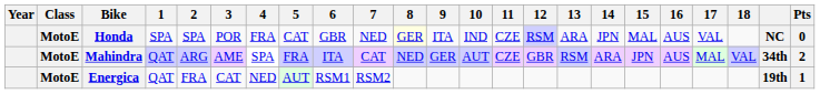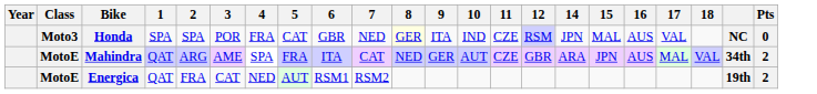 <table class="wikitable" style="text-align:center">
 <tr>
 <th>Year</th>
 <th>Class</th>
 <th>Bike</th>
 <th>1</th>
 <th>2</th>
 <th>3</th>
 <th>4</th>
 <th>5</th>
 <th>6</th>
 <th>7</th>
 <th>8</th>
 <th>9</th>
 <th>10</th>
 <th>11</th>
 <th>12</th>
-<th>13</th>
 <th>14</th>
 <th>15</th>
 <th>16</th>
 <th>17</th>
 <th>18</th>
 <th></th>
 <th>Pts</th>
 </tr>
 <tr>
 <th></th>
-<th>MotoE</th>
+<th>Moto3</th>
 <th><a href='#'>Honda</a></th>
 <td><a href='#'>SPA</a></td>
 <td><a href='#'>SPA</a></td>
 <td><a href='#'>POR</a></td>
 <td><a href='#'>FRA</a></td>
 <td><a href='#'>CAT</a></td>
 <td><a href='#'>GBR</a></td>
 <td><a href='#'>NED</a></td>
 <td style="background: lightyellow;"><a href='#'>GER</a></td>
 <td><a href='#'>ITA</a></td>
 <td><a href='#'>IND</a></td>
 <td><a href='#'>CZE</a></td>
 <td style="background:#CFCFFF;"><a href='#'>RSM</a><br></td>
-<td><a href='#'>ARA</a></td>
 <td><a href='#'>JPN</a></td>
 <td><a href='#'>MAL</a></td>
 <td><a href='#'>AUS</a></td>
 <td><a href='#'>VAL</a></td>
 <td></td>
 <th>NC</th>
 <th>0</th>
 </tr>
 <tr>
 <th></th>
 <th>MotoE</th>
 <th><a href='#'>Mahindra</a></th>
 <td style="background:#cfcfff;"><a href='#'>QAT</a><br></td>
 <td style="background:#cfcfff;"><a href='#'>ARG</a><br></td>
 <td style="background:#efcfff;"><a href='#'>AME</a><br></td>
 <td style="background:#ffffff;"><a href='#'>SPA</a><br></td>
 <td style="background:#cfcfff;"><a href='#'>FRA</a><br></td>
 <td style="background:#cfcfff;"><a href='#'>ITA</a><br></td>
 <td style="background:#efcfff;"><a href='#'>CAT</a><br></td>
 <td style="background:#cfcfff;"><a href='#'>NED</a><br></td>
 <td style="background:#cfcfff;"><a href='#'>GER</a><br></td>
 <td style="background:#cfcfff;"><a href='#'>AUT</a><br></td>
 <td style="background:#efcfff;"><a href='#'>CZE</a><br></td>
 <td style="background:#efcfff;"><a href='#'>GBR</a><br></td>
-<td style="background:#cfcfff;"><a href='#'>RSM</a><br></td>
 <td style="background:#efcfff;"><a href='#'>ARA</a><br></td>
 <td style="background:#efcfff;"><a href='#'>JPN</a><br></td>
 <td style="background:#efcfff;"><a href='#'>AUS</a><br></td>
 <td style="background:#dfffdf;"><a href='#'>MAL</a><br></td>
 <td style="background:#cfcfff;"><a href='#'>VAL</a><br></td>
 <th>34th</th>
 <th>2</th>
 </tr>
 <tr>
 <th></th>
 <th>MotoE</th>
 <th><a href='#'>Energica</a></th>
 <td><a href='#'>QAT</a></td>
 <td><a href='#'>FRA</a></td>
 <td><a href='#'>CAT</a></td>
 <td><a href='#'>NED</a></td>
 <td style="background:#dfffdf;"><a href='#'>AUT</a><br></td>
 <td><a href='#'>RSM1</a></td>
 <td><a href='#'>RSM2</a></td>
 <td></td>
 <td></td>
 <td></td>
 <td></td>
 <td></td>
 <td></td>
 <td></td>
 <td></td>
 <td></td>
 <td></td>
-<td></td>
 <th>19th</th>
-<th>1</th>
+<th>2</th>
 </tr>
 </table>
